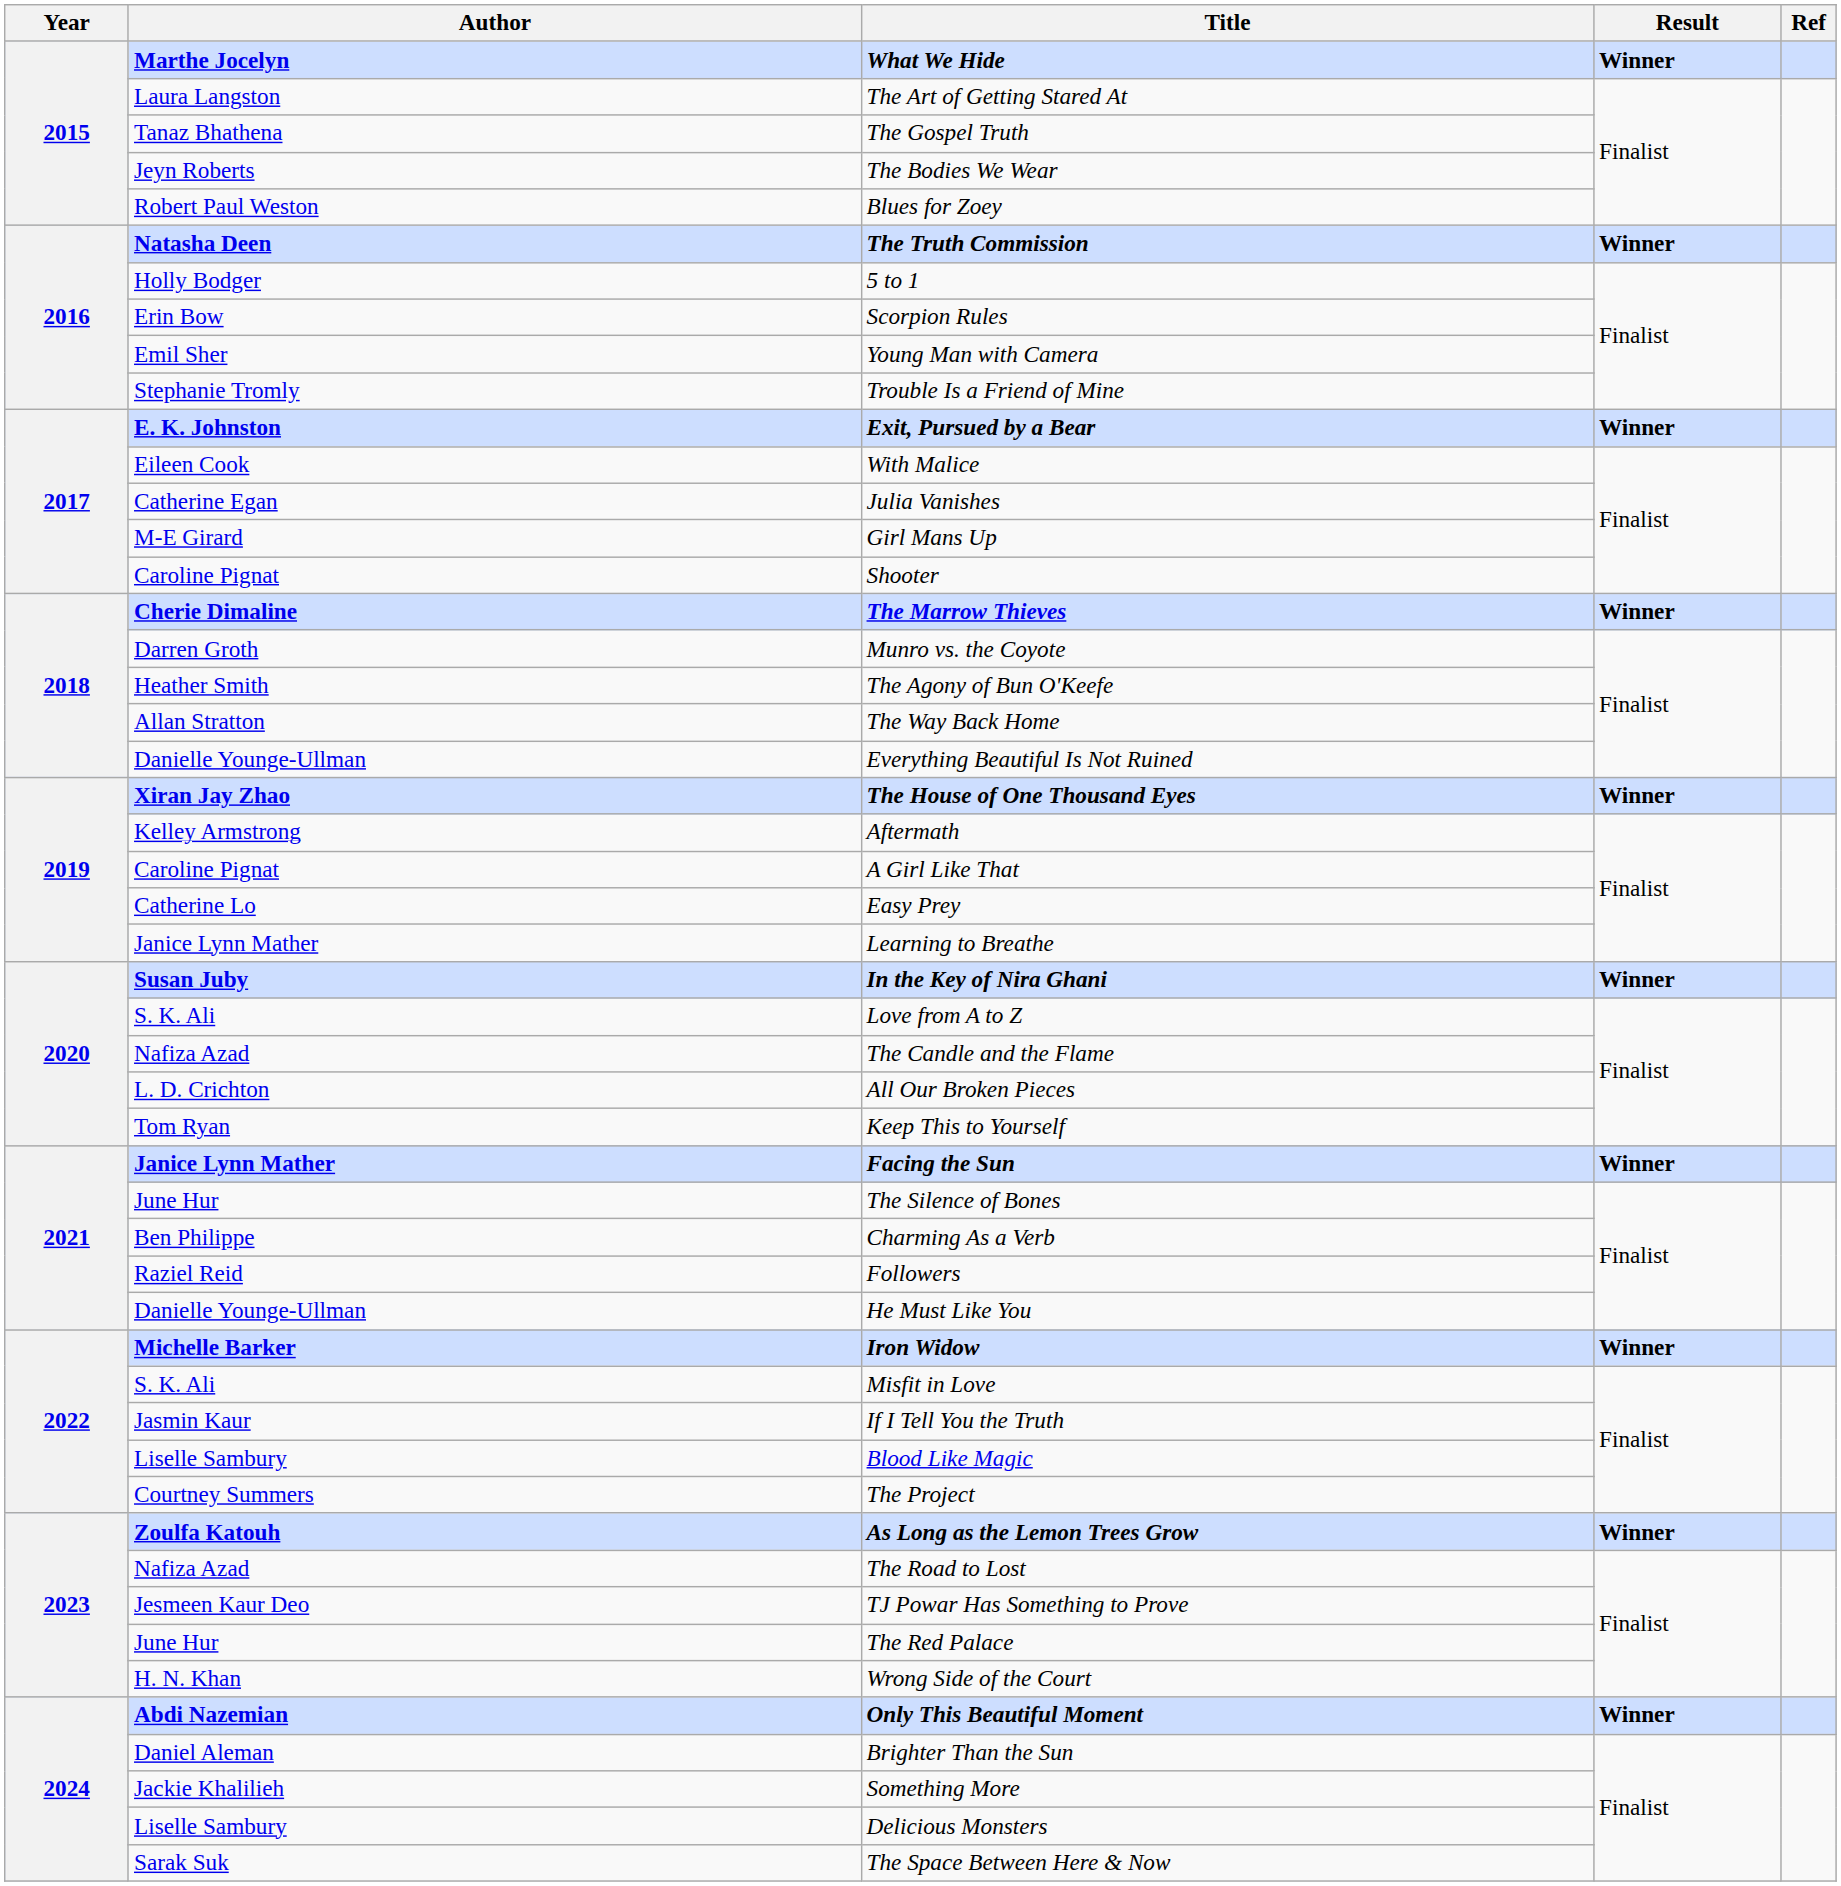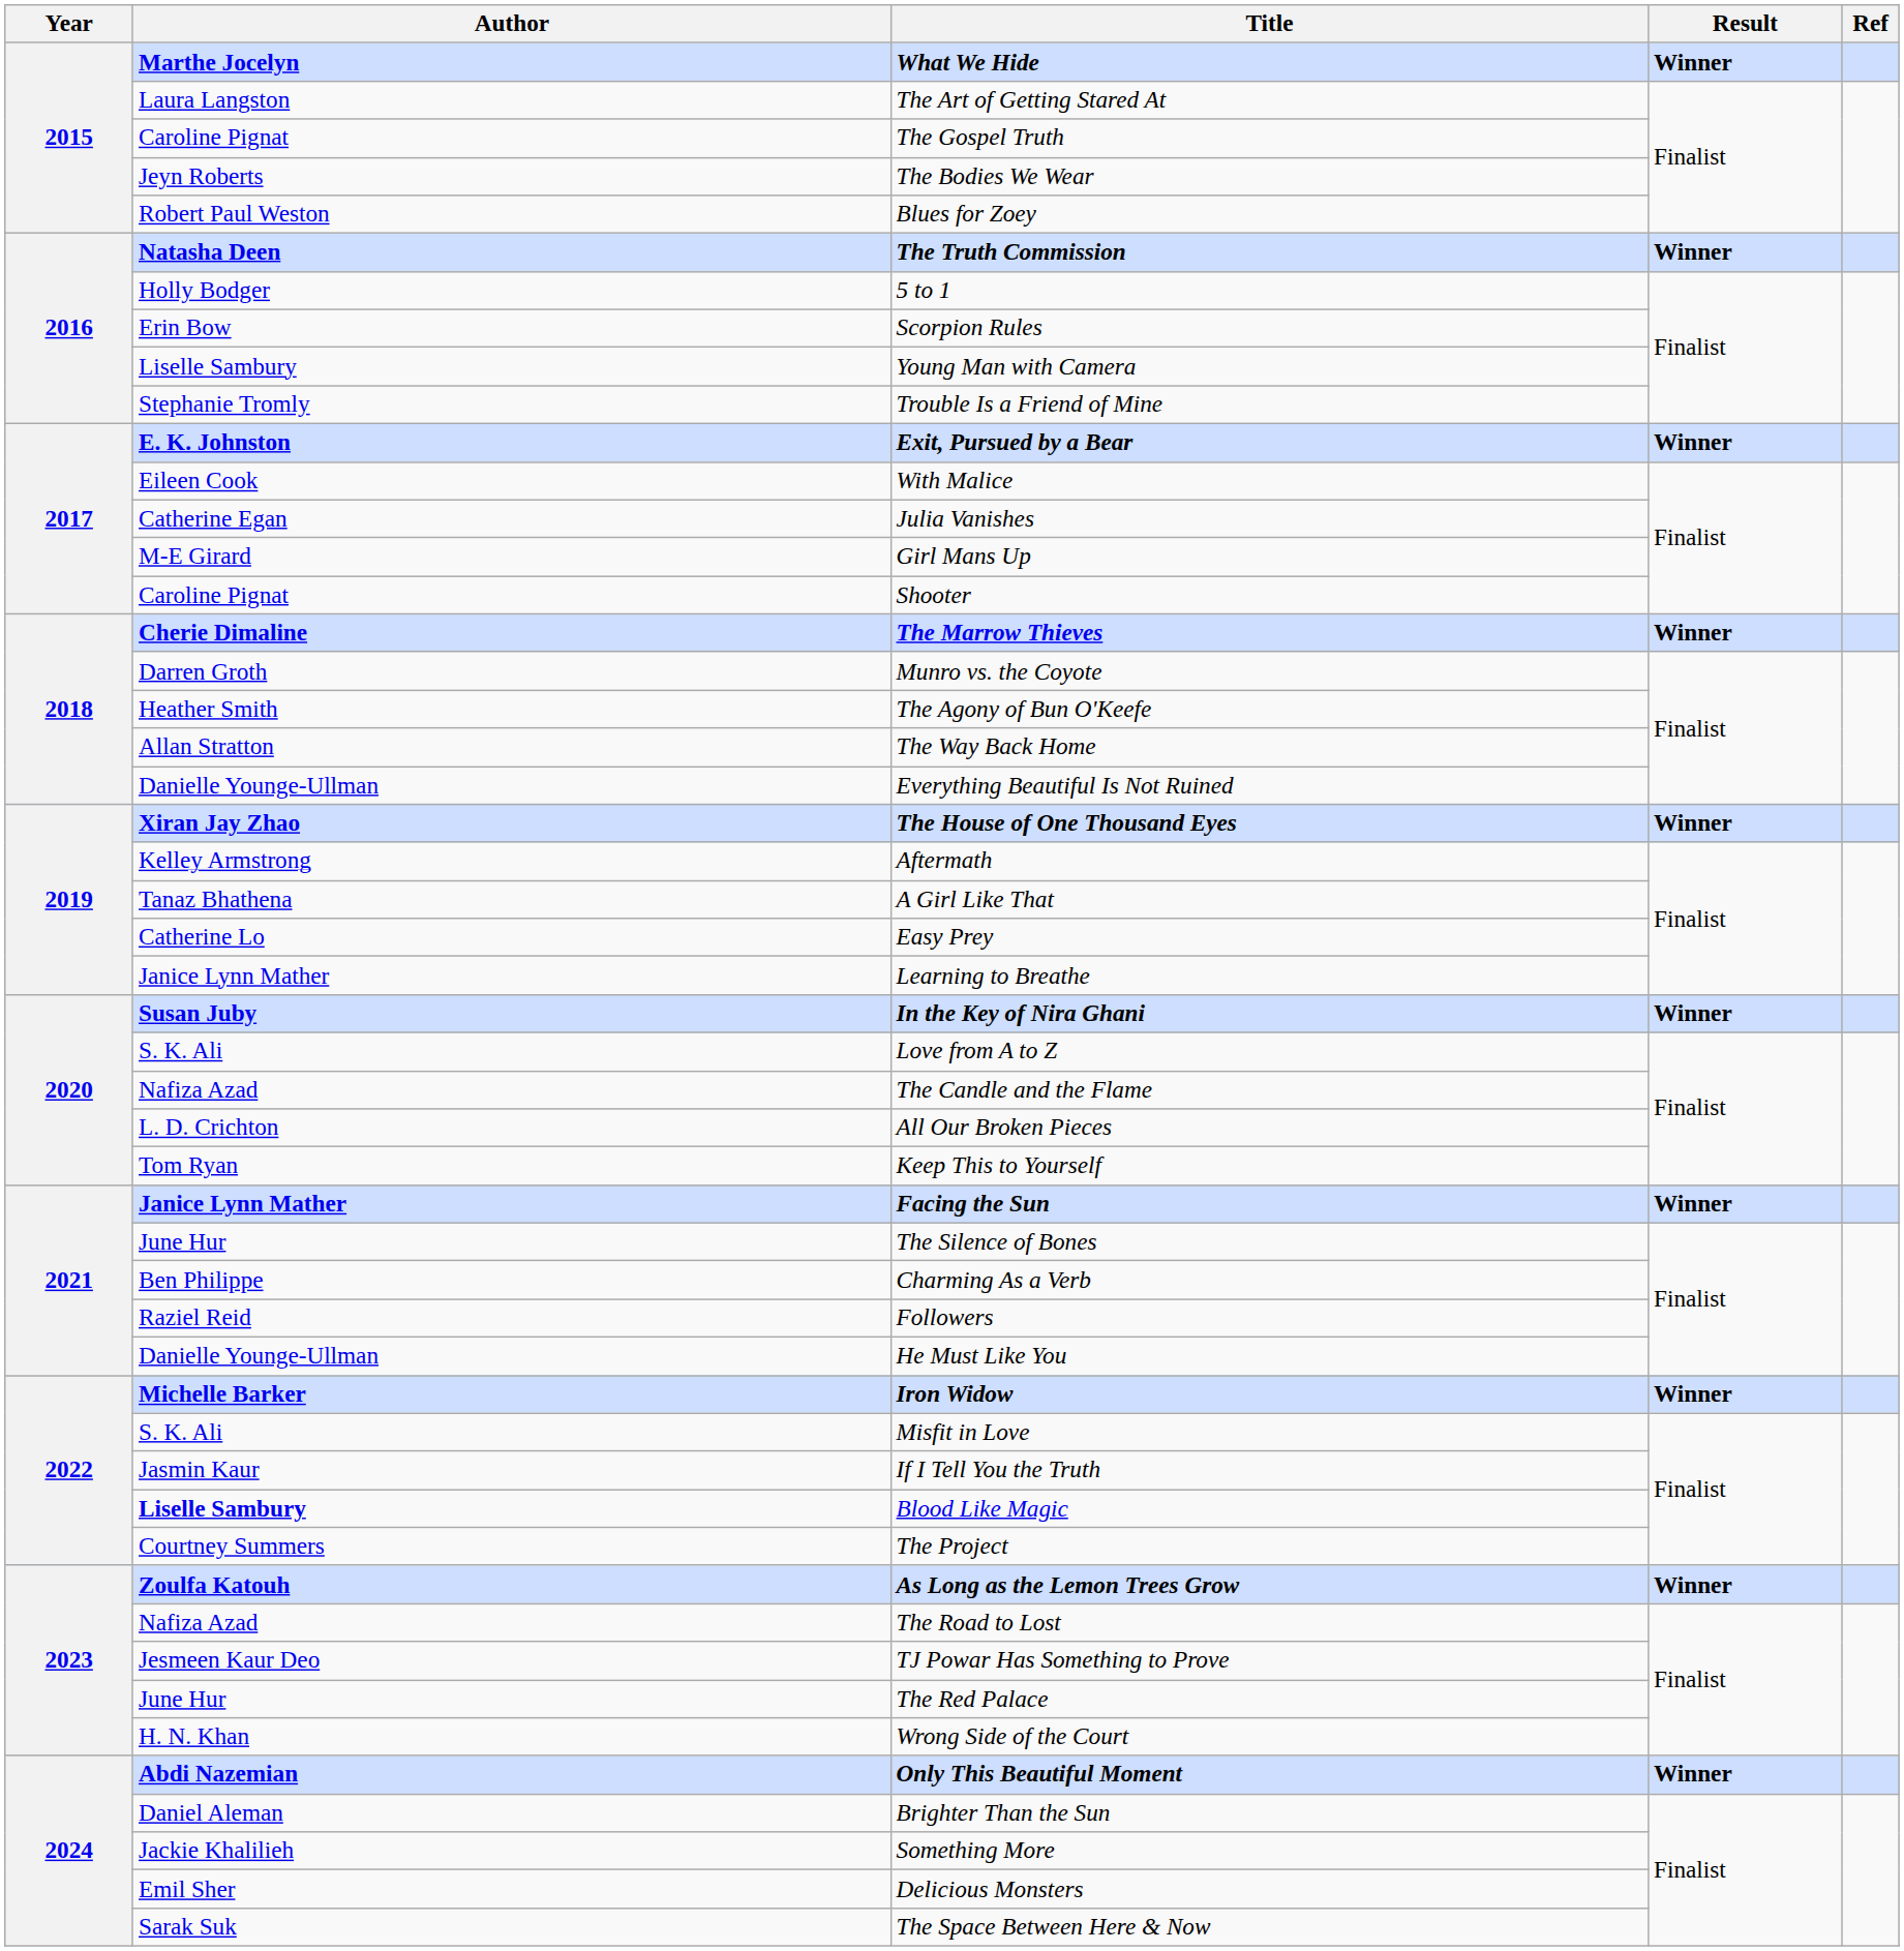 <table class="wikitable" width=100%>
 <tr>
 <th>Year</th>
 <th width=40%>Author</th>
 <th width=40%>Title</th>
 <th>Result</th>
 <th width=3%>Ref</th>
 </tr>
 <tr style=background:#cddeff>
 <th rowspan="5"><a href='#'>2015</a></th>
 <td><strong><a href='#'>Marthe Jocelyn</a></strong></td>
 <td><strong><em>What We Hide</em></strong></td>
 <td><strong>Winner</strong></td>
 <td></td>
 </tr>
 <tr>
 <td><a href='#'>Laura Langston</a></td>
 <td><em>The Art of Getting Stared At</em></td>
 <td rowspan=4>Finalist</td>
 <td rowspan=4></td>
 </tr>
 <tr>
-<td><a href='#'>Tanaz Bhathena</a></td>
+<td><a href='#'>Caroline Pignat</a></td>
 <td><em>The Gospel Truth</em></td>
 </tr>
 <tr>
 <td><a href='#'>Jeyn Roberts</a></td>
 <td><em>The Bodies We Wear</em></td>
 </tr>
 <tr>
 <td><a href='#'>Robert Paul Weston</a></td>
 <td><em>Blues for Zoey</em></td>
 </tr>
 <tr style=background:#cddeff>
 <th rowspan="5"><a href='#'>2016</a></th>
 <td><strong><a href='#'>Natasha Deen</a></strong></td>
 <td><strong><em>The Truth Commission</em></strong></td>
 <td><strong>Winner</strong></td>
 <td></td>
 </tr>
 <tr>
 <td><a href='#'>Holly Bodger</a></td>
 <td><em>5 to 1</em></td>
 <td rowspan=4>Finalist</td>
 <td rowspan=4></td>
 </tr>
 <tr>
 <td><a href='#'>Erin Bow</a></td>
 <td><em>Scorpion Rules</em></td>
 </tr>
 <tr>
-<td><a href='#'>Emil Sher</a></td>
+<td><a href='#'>Liselle Sambury</a></td>
 <td><em>Young Man with Camera</em></td>
 </tr>
 <tr>
 <td><a href='#'>Stephanie Tromly</a></td>
 <td><em>Trouble Is a Friend of Mine</em></td>
 </tr>
 <tr style=background:#cddeff>
 <th rowspan="5"><a href='#'>2017</a></th>
 <td><strong><a href='#'>E. K. Johnston</a></strong></td>
 <td><strong><em>Exit, Pursued by a Bear</em></strong></td>
 <td><strong>Winner</strong></td>
 <td></td>
 </tr>
 <tr>
 <td><a href='#'>Eileen Cook</a></td>
 <td><em>With Malice</em></td>
 <td rowspan=4>Finalist</td>
 <td rowspan=4></td>
 </tr>
 <tr>
 <td><a href='#'>Catherine Egan</a></td>
 <td><em>Julia Vanishes</em></td>
 </tr>
 <tr>
 <td><a href='#'>M-E Girard</a></td>
 <td><em>Girl Mans Up</em></td>
 </tr>
 <tr>
 <td><a href='#'>Caroline Pignat</a></td>
 <td><em>Shooter</em></td>
 </tr>
 <tr style=background:#cddeff>
 <th rowspan="5"><a href='#'>2018</a></th>
 <td><strong><a href='#'>Cherie Dimaline</a></strong></td>
 <td><strong><em><a href='#'>The Marrow Thieves</a></em></strong></td>
 <td><strong>Winner</strong></td>
 <td></td>
 </tr>
 <tr>
 <td><a href='#'>Darren Groth</a></td>
 <td><em>Munro vs. the Coyote</em></td>
 <td rowspan=4>Finalist</td>
 <td rowspan=4></td>
 </tr>
 <tr>
 <td><a href='#'>Heather Smith</a></td>
 <td><em>The Agony of Bun O'Keefe</em></td>
 </tr>
 <tr>
 <td><a href='#'>Allan Stratton</a></td>
 <td><em>The Way Back Home</em></td>
 </tr>
 <tr>
 <td><a href='#'>Danielle Younge-Ullman</a></td>
 <td><em>Everything Beautiful Is Not Ruined</em></td>
 </tr>
 <tr style=background:#cddeff>
 <th rowspan="5"><a href='#'>2019</a></th>
 <td><strong><a href='#'>Xiran Jay Zhao</a></strong></td>
 <td><strong><em>The House of One Thousand Eyes</em></strong></td>
 <td><strong>Winner</strong></td>
 <td></td>
 </tr>
 <tr>
 <td><a href='#'>Kelley Armstrong</a></td>
 <td><em>Aftermath</em></td>
 <td rowspan=4>Finalist</td>
 <td rowspan=4></td>
 </tr>
 <tr>
-<td><a href='#'>Caroline Pignat</a></td>
+<td><a href='#'>Tanaz Bhathena</a></td>
 <td><em>A Girl Like That</em></td>
 </tr>
 <tr>
 <td><a href='#'>Catherine Lo</a></td>
 <td><em>Easy Prey</em></td>
 </tr>
 <tr>
 <td><a href='#'>Janice Lynn Mather</a></td>
 <td><em>Learning to Breathe</em></td>
 </tr>
 <tr style=background:#cddeff>
 <th rowspan="5"><a href='#'>2020</a></th>
 <td><strong><a href='#'>Susan Juby</a></strong></td>
 <td><strong><em>In the Key of Nira Ghani</em></strong></td>
 <td><strong>Winner</strong></td>
 <td></td>
 </tr>
 <tr>
 <td><a href='#'>S. K. Ali</a></td>
 <td><em>Love from A to Z</em></td>
 <td rowspan=4>Finalist</td>
 <td rowspan=4></td>
 </tr>
 <tr>
 <td><a href='#'>Nafiza Azad</a></td>
 <td><em>The Candle and the Flame</em></td>
 </tr>
 <tr>
 <td><a href='#'>L. D. Crichton</a></td>
 <td><em>All Our Broken Pieces</em></td>
 </tr>
 <tr>
 <td><a href='#'>Tom Ryan</a></td>
 <td><em>Keep This to Yourself</em></td>
 </tr>
 <tr style=background:#cddeff>
 <th rowspan="5"><a href='#'>2021</a></th>
 <td><strong><a href='#'>Janice Lynn Mather</a></strong></td>
 <td><strong><em>Facing the Sun</em></strong></td>
 <td><strong>Winner</strong></td>
 <td></td>
 </tr>
 <tr>
 <td><a href='#'>June Hur</a></td>
 <td><em>The Silence of Bones</em></td>
 <td rowspan=4>Finalist</td>
 <td rowspan=4></td>
 </tr>
 <tr>
 <td><a href='#'>Ben Philippe</a></td>
 <td><em>Charming As a Verb</em></td>
 </tr>
 <tr>
 <td><a href='#'>Raziel Reid</a></td>
 <td><em>Followers</em></td>
 </tr>
 <tr>
 <td><a href='#'>Danielle Younge-Ullman</a></td>
 <td><em>He Must Like You</em></td>
 </tr>
 <tr style=background:#cddeff>
 <th rowspan="5"><a href='#'>2022</a></th>
 <td><strong><a href='#'>Michelle Barker</a></strong></td>
 <td><strong><em>Iron Widow</em></strong></td>
 <td><strong>Winner</strong></td>
 <td></td>
 </tr>
 <tr>
 <td><a href='#'>S. K. Ali</a></td>
 <td><em>Misfit in Love</em></td>
 <td rowspan=4>Finalist</td>
 <td rowspan=4></td>
 </tr>
 <tr>
 <td><a href='#'>Jasmin Kaur</a></td>
 <td><em>If I Tell You the Truth</em></td>
 </tr>
 <tr>
-<td><a href='#'>Liselle Sambury</a></td>
+<td><strong><a href='#'>Liselle Sambury</a></strong></td>
 <td><em><a href='#'>Blood Like Magic</a></em></td>
 </tr>
 <tr>
 <td><a href='#'>Courtney Summers</a></td>
 <td><em>The Project</em></td>
 </tr>
 <tr style=background:#cddeff>
 <th rowspan="5"><a href='#'>2023</a></th>
 <td><strong><a href='#'>Zoulfa Katouh</a></strong></td>
 <td><strong><em>As Long as the Lemon Trees Grow</em></strong></td>
 <td><strong>Winner</strong></td>
 <td></td>
 </tr>
 <tr>
 <td><a href='#'>Nafiza Azad</a></td>
 <td><em>The Road to Lost</em></td>
 <td rowspan=4>Finalist</td>
 <td rowspan=4></td>
 </tr>
 <tr>
 <td><a href='#'>Jesmeen Kaur Deo</a></td>
 <td><em>TJ Powar Has Something to Prove</em></td>
 </tr>
 <tr>
 <td><a href='#'>June Hur</a></td>
 <td><em>The Red Palace</em></td>
 </tr>
 <tr>
 <td><a href='#'>H. N. Khan</a></td>
 <td><em>Wrong Side of the Court</em></td>
 </tr>
 <tr style=background:#cddeff>
 <th rowspan="5"><a href='#'>2024</a></th>
 <td><strong><a href='#'>Abdi Nazemian</a></strong></td>
 <td><strong><em>Only This Beautiful Moment</em></strong></td>
 <td><strong>Winner</strong></td>
 <td></td>
 </tr>
 <tr>
 <td><a href='#'>Daniel Aleman</a></td>
 <td><em>Brighter Than the Sun</em></td>
 <td rowspan=4>Finalist</td>
 <td rowspan=4></td>
 </tr>
 <tr>
 <td><a href='#'>Jackie Khalilieh</a></td>
 <td><em>Something More</em></td>
 </tr>
 <tr>
-<td><a href='#'>Liselle Sambury</a></td>
+<td><a href='#'>Emil Sher</a></td>
 <td><em>Delicious Monsters</em></td>
 </tr>
 <tr>
 <td><a href='#'>Sarak Suk</a></td>
 <td><em>The Space Between Here & Now</em></td>
 </tr>
 </table>
